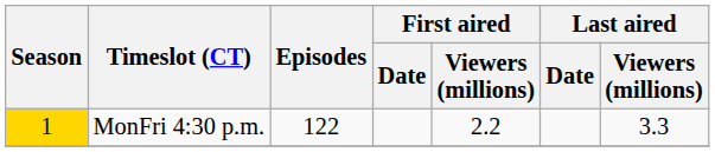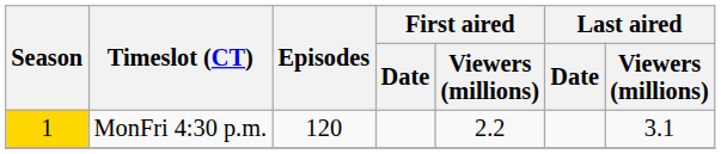 <table class="wikitable" style="text-align: center">
 <tr>
 <th scope="col" rowspan="2">Season</th>
 <th scope="col" rowspan="2">Timeslot (<a href='#'>CT</a>)</th>
 <th scope="col" rowspan="2">Episodes</th>
 <th scope="col" colspan="2">First aired</th>
 <th scope="col" colspan="2">Last aired</th>
 </tr>
 <tr>
 <th scope="col">Date</th>
 <th scope="col">Viewers<br>(millions)</th>
 <th scope="col">Date</th>
 <th scope="col">Viewers<br>(millions)</th>
 </tr>
 <tr>
 <td rowspan="1" style="background: gold;">1</td>
 <td rowspan="1">MonFri 4:30 p.m.</td>
-<td>122</td>
+<td>120</td>
 <td></td>
 <td>2.2</td>
 <td></td>
-<td>3.3</td>
+<td>3.1</td>
 </tr>
 <tr>
 </tr>
 </table>
